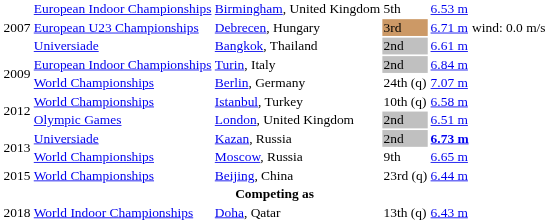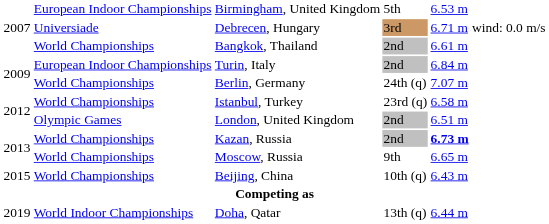 <table>
 <tr>
 <td rowspan=3>2007</td>
 <td><a href='#'>European Indoor Championships</a></td>
 <td><a href='#'>Birmingham</a>, United Kingdom</td>
 <td>5th</td>
 <td><a href='#'>6.53 m</a></td>
 </tr>
 <tr>
-<td><a href='#'>European U23 Championships</a></td>
+<td><a href='#'>Universiade</a></td>
 <td><a href='#'>Debrecen</a>, Hungary</td>
 <td bgcolor=cc9966>3rd</td>
 <td><a href='#'>6.71 m</a></td>
 <td>wind: 0.0 m/s</td>
 </tr>
 <tr>
-<td><a href='#'>Universiade</a></td>
+<td><a href='#'>World Championships</a></td>
 <td><a href='#'>Bangkok</a>, Thailand</td>
 <td bgcolor=silver>2nd</td>
 <td><a href='#'>6.61 m</a></td>
 </tr>
 <tr>
 <td rowspan=2>2009</td>
 <td><a href='#'>European Indoor Championships</a></td>
 <td><a href='#'>Turin</a>, Italy</td>
 <td bgcolor=silver>2nd</td>
 <td><a href='#'>6.84 m</a></td>
 </tr>
 <tr>
 <td><a href='#'>World Championships</a></td>
 <td><a href='#'>Berlin</a>, Germany</td>
 <td>24th (q)</td>
 <td><a href='#'>7.07 m</a></td>
 </tr>
 <tr>
 <td rowspan=2>2012</td>
 <td><a href='#'>World Championships</a></td>
 <td><a href='#'>Istanbul</a>, Turkey</td>
-<td>10th (q)</td>
+<td>23rd (q)</td>
 <td><a href='#'>6.58 m</a></td>
 </tr>
 <tr>
 <td><a href='#'>Olympic Games</a></td>
 <td><a href='#'>London</a>, United Kingdom</td>
 <td bgcolor=silver>2nd</td>
 <td><a href='#'>6.51 m</a></td>
 </tr>
 <tr>
 <td rowspan=2>2013</td>
-<td><a href='#'>Universiade</a></td>
+<td><a href='#'>World Championships</a></td>
 <td><a href='#'>Kazan</a>, Russia</td>
 <td bgcolor=silver>2nd</td>
 <td><strong><a href='#'>6.73 m</a></strong></td>
 </tr>
 <tr>
 <td><a href='#'>World Championships</a></td>
 <td><a href='#'>Moscow</a>, Russia</td>
 <td>9th</td>
 <td><a href='#'>6.65 m</a></td>
 </tr>
 <tr>
 <td>2015</td>
 <td><a href='#'>World Championships</a></td>
 <td><a href='#'>Beijing</a>, China</td>
-<td>23rd (q)</td>
-<td><a href='#'>6.44 m</a></td>
+<td>10th (q)</td>
+<td><a href='#'>6.43 m</a></td>
 </tr>
 <tr>
 <th colspan="6">Competing as </th>
 </tr>
 <tr>
-<td>2018</td>
+<td>2019</td>
 <td><a href='#'>World Indoor Championships</a></td>
 <td><a href='#'>Doha</a>, Qatar</td>
 <td>13th (q)</td>
-<td><a href='#'>6.43 m</a></td>
+<td><a href='#'>6.44 m</a></td>
 </tr>
 </table>
